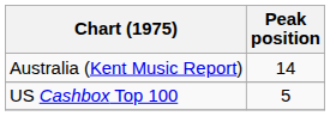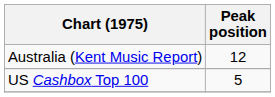 <table class="wikitable plainrowheaders sortable" style="text-align:left;">
 <tr>
 <th scope="col">Chart (1975)</th>
 <th scope="col">Peak<br>position</th>
 </tr>
 <tr>
 <td>Australia (<a href='#'>Kent Music Report</a>)</td>
-<td style="text-align:center;">14</td>
+<td style="text-align:center;">12</td>
 </tr>
 <tr>
 </tr>
 <tr>
 </tr>
 <tr>
 </tr>
 <tr>
 </tr>
 <tr>
 <td align="left">US <a href='#'><em>Cashbox</em> Top 100</a></td>
 <td style="text-align:center;">5</td>
 </tr>
 <tr>
 </tr>
 </table>
